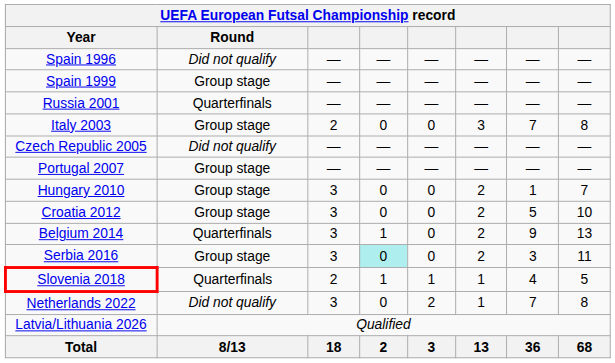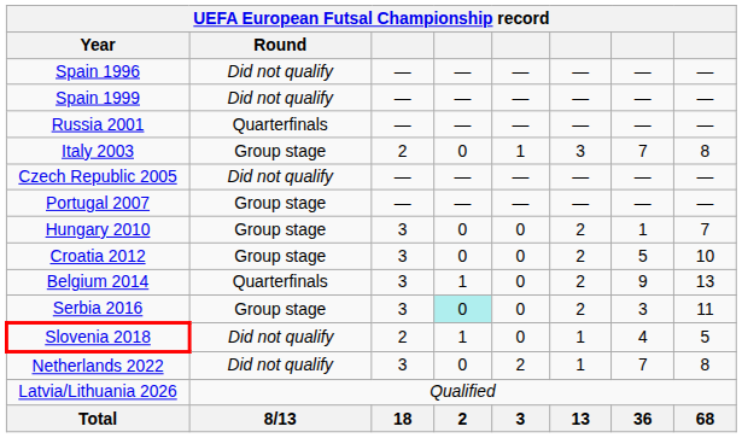 <table class="wikitable" width=50% style="text-align: center;font-size:90%;">
 <tr>
 <th colspan=9><a href='#'>UEFA European Futsal Championship</a> record</th>
 </tr>
 <tr>
 <th width=25%>Year</th>
 <th width=25%>Round</th>
 <th></th>
 <th></th>
 <th></th>
 <th></th>
 <th></th>
 <th></th>
 </tr>
 <tr>
 <td><a href='#'>Spain 1996</a></td>
 <td><em>Did not qualify</em></td>
 <td>—</td>
 <td>—</td>
 <td>—</td>
 <td>—</td>
 <td>—</td>
 <td>—</td>
 </tr>
 <tr>
 <td><a href='#'>Spain 1999</a></td>
-<td>Group stage</td>
+<td><em>Did not qualify</em></td>
 <td>—</td>
 <td>—</td>
 <td>—</td>
 <td>—</td>
 <td>—</td>
 <td>—</td>
 </tr>
 <tr>
 <td><a href='#'>Russia 2001</a></td>
 <td>Quarterfinals</td>
 <td>—</td>
 <td>—</td>
 <td>—</td>
 <td>—</td>
 <td>—</td>
 <td>—</td>
 </tr>
 <tr>
 <td><a href='#'>Italy 2003</a></td>
 <td>Group stage</td>
 <td>2</td>
 <td>0</td>
-<td>0</td>
+<td>1</td>
 <td>3</td>
 <td>7</td>
 <td>8</td>
 </tr>
 <tr>
 <td><a href='#'>Czech Republic 2005</a></td>
 <td><em>Did not qualify</em></td>
 <td>—</td>
 <td>—</td>
 <td>—</td>
 <td>—</td>
 <td>—</td>
 <td>—</td>
 </tr>
 <tr>
 <td><a href='#'>Portugal 2007</a></td>
 <td>Group stage</td>
 <td>—</td>
 <td>—</td>
 <td>—</td>
 <td>—</td>
 <td>—</td>
 <td>—</td>
 </tr>
 <tr>
 <td><a href='#'>Hungary 2010</a></td>
 <td>Group stage</td>
 <td>3</td>
 <td>0</td>
 <td>0</td>
 <td>2</td>
 <td>1</td>
 <td>7</td>
 </tr>
 <tr>
 <td><a href='#'>Croatia 2012</a></td>
 <td>Group stage</td>
 <td>3</td>
 <td>0</td>
 <td>0</td>
 <td>2</td>
 <td>5</td>
 <td>10</td>
 </tr>
 <tr>
 <td><a href='#'>Belgium 2014</a></td>
 <td>Quarterfinals</td>
 <td>3</td>
 <td>1</td>
 <td>0</td>
 <td>2</td>
 <td>9</td>
 <td>13</td>
 </tr>
 <tr>
 <td><a href='#'>Serbia 2016</a></td>
 <td>Group stage</td>
 <td>3</td>
 <td style="background: paleturquoise;">0</td>
 <td>0</td>
 <td>2</td>
 <td>3</td>
 <td>11</td>
 </tr>
 <tr>
 <td style="border: 3px solid red"><a href='#'>Slovenia 2018</a></td>
-<td>Quarterfinals</td>
+<td><em>Did not qualify</em></td>
 <td>2</td>
 <td>1</td>
-<td>1</td>
+<td>0</td>
 <td>1</td>
 <td>4</td>
 <td>5</td>
 </tr>
 <tr>
 <td><a href='#'>Netherlands 2022</a></td>
 <td><em>Did not qualify</em></td>
 <td>3</td>
 <td>0</td>
 <td>2</td>
 <td>1</td>
 <td>7</td>
 <td>8</td>
 </tr>
 <tr>
 <td><a href='#'>Latvia/Lithuania 2026</a></td>
 <td colspan=7><em>Qualified</em></td>
 </tr>
 <tr>
 <th>Total</th>
 <th>8/13</th>
 <th>18</th>
 <th>2</th>
 <th>3</th>
 <th>13</th>
 <th>36</th>
 <th>68</th>
 </tr>
 </table>
